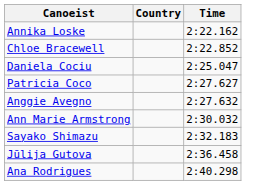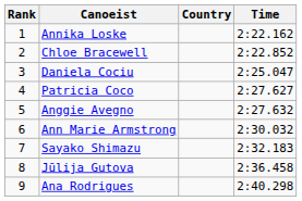 <table class="wikitable" style="text-align:center">
 <tr>
+<th>Rank</th>
 <th>Canoeist</th>
 <th>Country</th>
 <th>Time</th>
 </tr>
 <tr>
+<td>1</td>
 <td align="left"><a href='#'>Annika Loske</a></td>
 <td align="left"></td>
 <td>2:22.162</td>
 </tr>
 <tr>
+<td>2</td>
 <td align="left"><a href='#'>Chloe Bracewell</a></td>
 <td align="left"></td>
 <td>2:22.852</td>
 </tr>
 <tr>
+<td>3</td>
 <td align="left"><a href='#'>Daniela Cociu</a></td>
 <td align="left"></td>
 <td>2:25.047</td>
 </tr>
 <tr>
+<td>4</td>
 <td align="left"><a href='#'>Patricia Coco</a></td>
 <td align="left"></td>
 <td>2:27.627</td>
 </tr>
 <tr>
+<td>5</td>
 <td align="left"><a href='#'>Anggie Avegno</a></td>
 <td align="left"></td>
 <td>2:27.632</td>
 </tr>
 <tr>
+<td>6</td>
 <td align="left"><a href='#'>Ann Marie Armstrong</a></td>
 <td align="left"></td>
 <td>2:30.032</td>
 </tr>
 <tr>
+<td>7</td>
 <td align="left"><a href='#'>Sayako Shimazu</a></td>
 <td align="left"></td>
 <td>2:32.183</td>
 </tr>
 <tr>
+<td>8</td>
 <td align="left"><a href='#'>Jūlija Gutova</a></td>
 <td align="left"></td>
 <td>2:36.458</td>
 </tr>
 <tr>
+<td>9</td>
 <td align="left"><a href='#'>Ana Rodrigues</a></td>
 <td align="left"></td>
 <td>2:40.298</td>
 </tr>
 </table>
